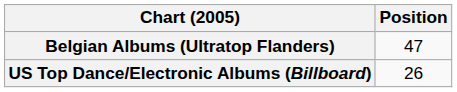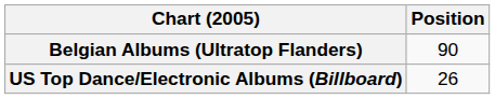 <table class="wikitable sortable plainrowheaders" style="text-align:center">
 <tr>
 <th scope="col">Chart (2005)</th>
 <th scope="col">Position</th>
 </tr>
 <tr>
 <th scope="row">Belgian Albums (Ultratop Flanders)</th>
-<td>47</td>
+<td>90</td>
 </tr>
 <tr>
 <th scope="row">US Top Dance/Electronic Albums (<em>Billboard</em>)</th>
 <td>26</td>
 </tr>
 </table>
